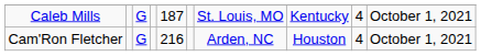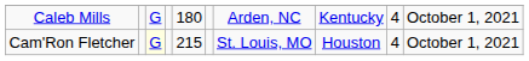 <table class="wikitable sortable sortable" style="text-align: center">
 <tr align=center>
 </tr>
 <tr>
 <td><a href='#'>Caleb Mills</a></td>
 <td></td>
 <td><a href='#'>G</a></td>
 <td></td>
-<td>187</td>
+<td>180</td>
 <td></td>
-<td><a href='#'>St. Louis, MO</a></td>
+<td><a href='#'>Arden, NC</a></td>
 <td><a href='#'>Kentucky</a></td>
 <td>4</td>
 <td>October 1, 2021</td>
 </tr>
 <tr>
 <td>Cam'Ron Fletcher</td>
 <td></td>
-<td><a href='#'>G</a></td>
+<td style="background: lightyellow;"><a href='#'>G</a></td>
 <td></td>
-<td>216</td>
+<td>215</td>
 <td></td>
-<td><a href='#'>Arden, NC</a></td>
+<td><a href='#'>St. Louis, MO</a></td>
 <td><a href='#'>Houston</a></td>
 <td>4</td>
 <td>October 1, 2021</td>
 </tr>
 </table>
